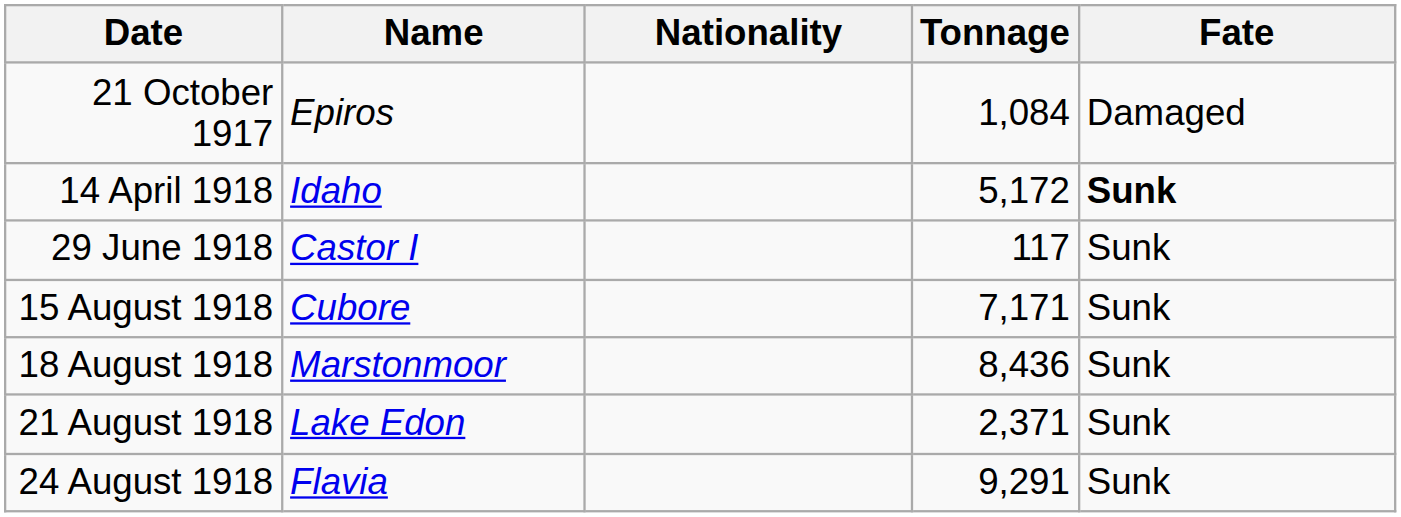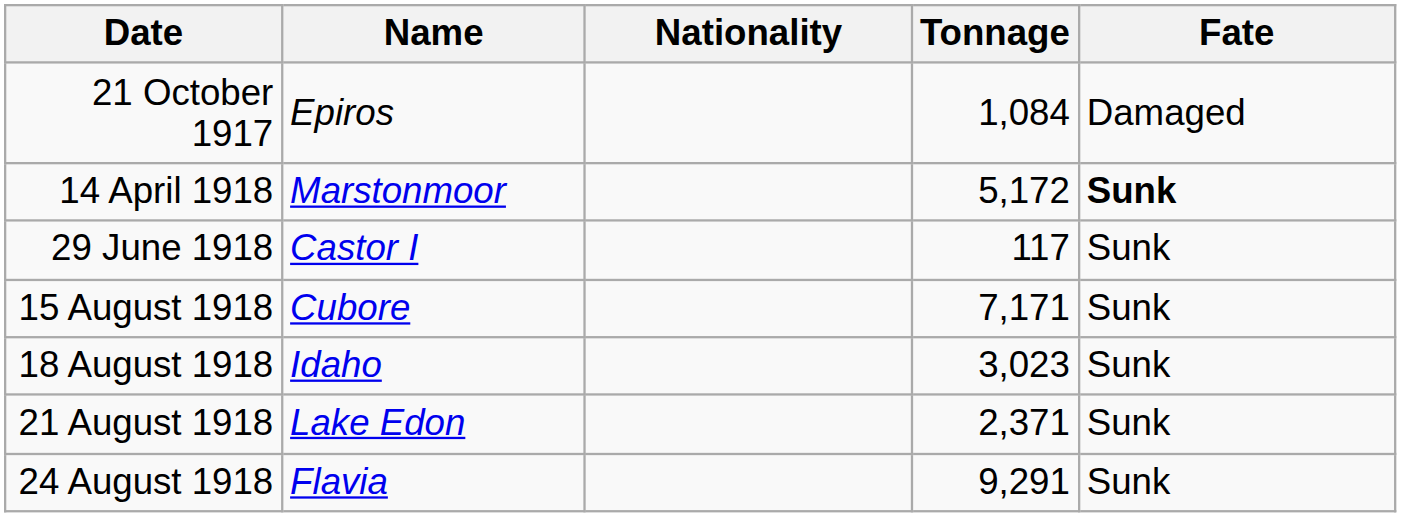 <table class="wikitable sortable">
 <tr>
 <th width="140px">Date</th>
 <th width="140px">Name</th>
 <th width="160px">Nationality</th>
 <th width="25px">Tonnage</th>
 <th width="160px">Fate</th>
 </tr>
 <tr>
 <td align="right">21 October 1917</td>
 <td align="left"><em>Epiros</em></td>
 <td align="left"></td>
 <td align="right">1,084</td>
 <td align="left">Damaged</td>
 </tr>
 <tr>
 <td align="right">14 April 1918</td>
-<td align="left"><a href='#'><em>Idaho</em></a></td>
+<td align="left"><a href='#'><em>Marstonmoor</em></a></td>
 <td align="left"></td>
 <td align="right">5,172</td>
 <td align="left"><strong>Sunk</strong></td>
 </tr>
 <tr>
 <td align="right">29 June 1918</td>
 <td align="left"><a href='#'><em>Castor I</em></a></td>
 <td align="left"></td>
 <td align="right">117</td>
 <td align="left">Sunk</td>
 </tr>
 <tr>
 <td align="right">15 August 1918</td>
 <td align="left"><a href='#'><em>Cubore</em></a></td>
 <td align="left"></td>
 <td align="right">7,171</td>
 <td align="left">Sunk</td>
 </tr>
 <tr>
 <td align="right">18 August 1918</td>
-<td align="left"><a href='#'><em>Marstonmoor</em></a></td>
+<td align="left"><a href='#'><em>Idaho</em></a></td>
 <td align="left"></td>
-<td align="right">8,436</td>
+<td align="right">3,023</td>
 <td align="left">Sunk</td>
 </tr>
 <tr>
 <td align="right">21 August 1918</td>
 <td align="left"><a href='#'><em>Lake Edon</em></a></td>
 <td align="left"></td>
 <td align="right">2,371</td>
 <td align="left">Sunk</td>
 </tr>
 <tr>
 <td align="right">24 August 1918</td>
 <td align="left"><a href='#'><em>Flavia</em></a></td>
 <td align="left"></td>
 <td align="right">9,291</td>
 <td align="left">Sunk</td>
 </tr>
 </table>
